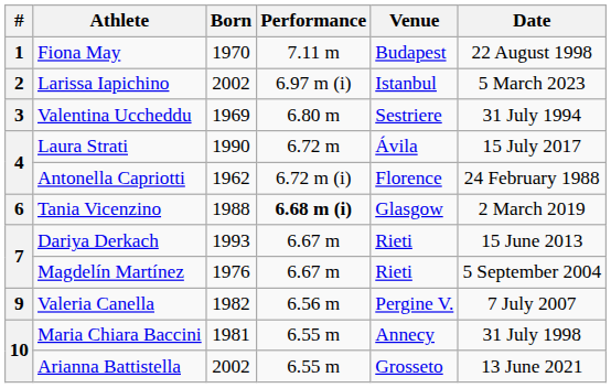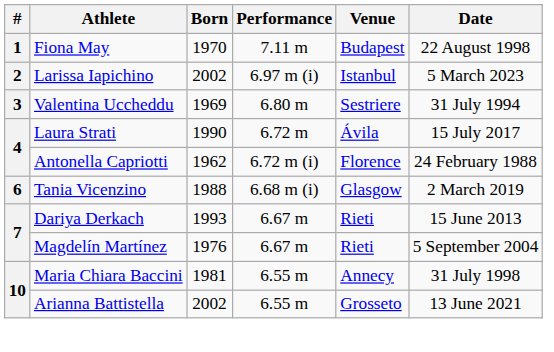 <table class="wikitable" style="font-size:90%; text-align:center;">
 <tr>
 <th>#</th>
 <th>Athlete</th>
 <th>Born</th>
 <th>Performance</th>
 <th>Venue</th>
 <th>Date</th>
 </tr>
 <tr>
 <th>1</th>
 <td align=left><a href='#'>Fiona May</a></td>
 <td>1970</td>
 <td>7.11 m</td>
 <td align=left> <a href='#'>Budapest</a></td>
 <td>22 August 1998</td>
 </tr>
 <tr>
 <th>2</th>
 <td align=left><a href='#'>Larissa Iapichino</a></td>
 <td>2002</td>
 <td>6.97 m (i)</td>
 <td align=left> <a href='#'>Istanbul</a></td>
 <td>5 March 2023</td>
 </tr>
 <tr>
 <th>3</th>
 <td align=left><a href='#'>Valentina Uccheddu</a></td>
 <td>1969</td>
 <td>6.80 m</td>
 <td align=left> <a href='#'>Sestriere</a></td>
 <td>31 July 1994</td>
 </tr>
 <tr>
 <th rowspan=2>4</th>
 <td align=left><a href='#'>Laura Strati</a></td>
 <td>1990</td>
 <td>6.72 m</td>
 <td align=left> <a href='#'>Ávila</a></td>
 <td>15 July 2017</td>
 </tr>
 <tr>
 <td align=left><a href='#'>Antonella Capriotti</a></td>
 <td>1962</td>
 <td>6.72 m (i)</td>
 <td align=left> <a href='#'>Florence</a></td>
 <td>24 February 1988</td>
 </tr>
 <tr>
 <th>6</th>
 <td align=left><a href='#'>Tania Vicenzino</a></td>
 <td>1988</td>
-<td><strong>6.68 m (i)</strong></td>
+<td>6.68 m (i)</td>
 <td align=left> <a href='#'>Glasgow</a></td>
 <td>2 March 2019</td>
 </tr>
 <tr>
 <th rowspan=2>7</th>
 <td align=left><a href='#'>Dariya Derkach</a></td>
 <td>1993</td>
 <td>6.67 m</td>
 <td align=left> <a href='#'>Rieti</a></td>
 <td>15 June 2013</td>
 </tr>
 <tr>
 <td align=left><a href='#'>Magdelín Martínez</a></td>
 <td>1976</td>
 <td>6.67 m</td>
 <td align=left> <a href='#'>Rieti</a></td>
 <td>5 September 2004</td>
 </tr>
 <tr>
-<th>9</th>
-<td align=left><a href='#'>Valeria Canella</a></td>
-<td>1982</td>
-<td>6.56 m</td>
-<td align=left> <a href='#'>Pergine V.</a></td>
-<td>7 July 2007</td>
-</tr>
-<tr>
 <th rowspan=2>10</th>
 <td align=left><a href='#'>Maria Chiara Baccini</a></td>
 <td>1981</td>
 <td>6.55 m</td>
 <td align=left> <a href='#'>Annecy</a></td>
 <td>31 July 1998</td>
 </tr>
 <tr>
 <td align=left><a href='#'>Arianna Battistella</a></td>
 <td>2002</td>
 <td>6.55 m</td>
 <td align=left> <a href='#'>Grosseto</a></td>
 <td>13 June 2021</td>
 </tr>
 </table>
